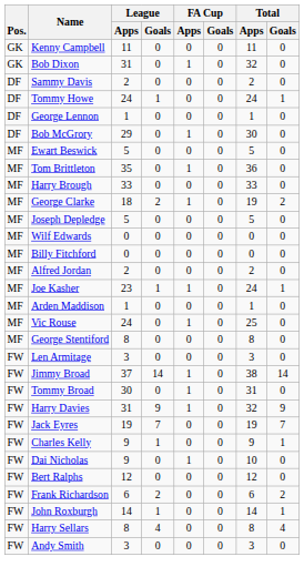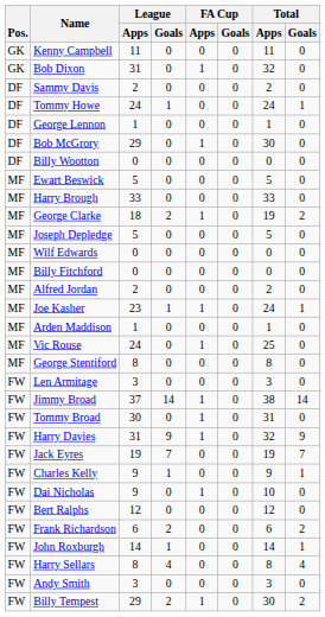 <table class="wikitable" style="text-align:center">
 <tr>
 <th rowspan="2" valign="bottom">Pos.</th>
 <th rowspan="2">Name</th>
 <th colspan="2" width="85">League</th>
 <th colspan="2" width="85">FA Cup</th>
 <th colspan="2" width="85">Total</th>
 </tr>
 <tr>
 <th>Apps</th>
 <th>Goals</th>
 <th>Apps</th>
 <th>Goals</th>
 <th>Apps</th>
 <th>Goals</th>
 </tr>
 <tr>
 <td align="left">GK</td>
 <td align="left"> <a href='#'>Kenny Campbell</a></td>
 <td>11</td>
 <td>0</td>
 <td>0</td>
 <td>0</td>
 <td>11</td>
 <td>0</td>
 </tr>
 <tr>
 <td align="left">GK</td>
 <td align="left"> <a href='#'>Bob Dixon</a></td>
 <td>31</td>
 <td>0</td>
 <td>1</td>
 <td>0</td>
 <td>32</td>
 <td>0</td>
 </tr>
 <tr>
 <td align="left">DF</td>
 <td align="left"> <a href='#'>Sammy Davis</a></td>
 <td>2</td>
 <td>0</td>
 <td>0</td>
 <td>0</td>
 <td>2</td>
 <td>0</td>
 </tr>
 <tr>
 <td align="left">DF</td>
 <td align="left"> <a href='#'>Tommy Howe</a></td>
 <td>24</td>
 <td>1</td>
 <td>0</td>
 <td>0</td>
 <td>24</td>
 <td>1</td>
 </tr>
 <tr>
 <td align="left">DF</td>
 <td align="left"> <a href='#'>George Lennon</a></td>
 <td>1</td>
 <td>0</td>
 <td>0</td>
 <td>0</td>
 <td>1</td>
 <td>0</td>
 </tr>
 <tr>
 <td align="left">DF</td>
 <td align="left"> <a href='#'>Bob McGrory</a></td>
 <td>29</td>
 <td>0</td>
 <td>1</td>
 <td>0</td>
 <td>30</td>
 <td>0</td>
 </tr>
 <tr>
+<td align="left">DF</td>
+<td align="left"> <a href='#'>Billy Wootton</a></td>
+<td>0</td>
+<td>0</td>
+<td>0</td>
+<td>0</td>
+<td>0</td>
+<td>0</td>
+</tr>
+<tr>
 <td align="left">MF</td>
 <td align="left"> <a href='#'>Ewart Beswick</a></td>
 <td>5</td>
 <td>0</td>
 <td>0</td>
 <td>0</td>
 <td>5</td>
-<td>0</td>
-</tr>
-<tr>
-<td align="left">MF</td>
-<td align="left"> <a href='#'>Tom Brittleton</a></td>
-<td>35</td>
-<td>0</td>
-<td>1</td>
-<td>0</td>
-<td>36</td>
 <td>0</td>
 </tr>
 <tr>
 <td align="left">MF</td>
 <td align="left"> <a href='#'>Harry Brough</a></td>
 <td>33</td>
 <td>0</td>
 <td>0</td>
 <td>0</td>
 <td>33</td>
 <td>0</td>
 </tr>
 <tr>
 <td align="left">MF</td>
 <td align="left"> <a href='#'>George Clarke</a></td>
 <td>18</td>
 <td>2</td>
 <td>1</td>
 <td>0</td>
 <td>19</td>
 <td>2</td>
 </tr>
 <tr>
 <td align="left">MF</td>
 <td align="left"> <a href='#'>Joseph Depledge</a></td>
 <td>5</td>
 <td>0</td>
 <td>0</td>
 <td>0</td>
 <td>5</td>
 <td>0</td>
 </tr>
 <tr>
 <td align="left">MF</td>
 <td align="left"> <a href='#'>Wilf Edwards</a></td>
 <td>0</td>
 <td>0</td>
 <td>0</td>
 <td>0</td>
 <td>0</td>
 <td>0</td>
 </tr>
 <tr>
 <td align="left">MF</td>
 <td align="left"> <a href='#'>Billy Fitchford</a></td>
 <td>0</td>
 <td>0</td>
 <td>0</td>
 <td>0</td>
 <td>0</td>
 <td>0</td>
 </tr>
 <tr>
 <td align="left">MF</td>
 <td align="left"> <a href='#'>Alfred Jordan</a></td>
 <td>2</td>
 <td>0</td>
 <td>0</td>
 <td>0</td>
 <td>2</td>
 <td>0</td>
 </tr>
 <tr>
 <td align="left">MF</td>
 <td align="left"> <a href='#'>Joe Kasher</a></td>
 <td>23</td>
 <td>1</td>
 <td>1</td>
 <td>0</td>
 <td>24</td>
 <td>1</td>
 </tr>
 <tr>
 <td align="left">MF</td>
 <td align="left"> <a href='#'>Arden Maddison</a></td>
 <td>1</td>
 <td>0</td>
 <td>0</td>
 <td>0</td>
 <td>1</td>
 <td>0</td>
 </tr>
 <tr>
 <td align="left">MF</td>
 <td align="left"> <a href='#'>Vic Rouse</a></td>
 <td>24</td>
 <td>0</td>
 <td>1</td>
 <td>0</td>
 <td>25</td>
 <td>0</td>
 </tr>
 <tr>
 <td align="left">MF</td>
 <td align="left"> <a href='#'>George Stentiford</a></td>
 <td>8</td>
 <td>0</td>
 <td>0</td>
 <td>0</td>
 <td>8</td>
 <td>0</td>
 </tr>
 <tr>
 <td align="left">FW</td>
 <td align="left"> <a href='#'>Len Armitage</a></td>
 <td>3</td>
 <td>0</td>
 <td>0</td>
 <td>0</td>
 <td>3</td>
 <td>0</td>
 </tr>
 <tr>
 <td align="left">FW</td>
 <td align="left"> <a href='#'>Jimmy Broad</a></td>
 <td>37</td>
 <td>14</td>
 <td>1</td>
 <td>0</td>
 <td>38</td>
 <td>14</td>
 </tr>
 <tr>
 <td align="left">FW</td>
 <td align="left"> <a href='#'>Tommy Broad</a></td>
 <td>30</td>
 <td>0</td>
 <td>1</td>
 <td>0</td>
 <td>31</td>
 <td>0</td>
 </tr>
 <tr>
 <td align="left">FW</td>
 <td align="left"> <a href='#'>Harry Davies</a></td>
 <td>31</td>
 <td>9</td>
 <td>1</td>
 <td>0</td>
 <td>32</td>
 <td>9</td>
 </tr>
 <tr>
 <td align="left">FW</td>
 <td align="left"> <a href='#'>Jack Eyres</a></td>
 <td>19</td>
 <td>7</td>
 <td>0</td>
 <td>0</td>
 <td>19</td>
 <td>7</td>
 </tr>
 <tr>
 <td align="left">FW</td>
 <td align="left"> <a href='#'>Charles Kelly</a></td>
 <td>9</td>
 <td>1</td>
 <td>0</td>
 <td>0</td>
 <td>9</td>
 <td>1</td>
 </tr>
 <tr>
 <td align="left">FW</td>
 <td align="left"> <a href='#'>Dai Nicholas</a></td>
 <td>9</td>
 <td>0</td>
 <td>1</td>
 <td>0</td>
 <td>10</td>
 <td>0</td>
 </tr>
 <tr>
 <td align="left">FW</td>
 <td align="left"> <a href='#'>Bert Ralphs</a></td>
 <td>12</td>
 <td>0</td>
 <td>0</td>
 <td>0</td>
 <td>12</td>
 <td>0</td>
 </tr>
 <tr>
 <td align="left">FW</td>
 <td align="left"> <a href='#'>Frank Richardson</a></td>
 <td>6</td>
 <td>2</td>
 <td>0</td>
 <td>0</td>
 <td>6</td>
 <td>2</td>
 </tr>
 <tr>
 <td align="left">FW</td>
 <td align="left"> <a href='#'>John Roxburgh</a></td>
 <td>14</td>
 <td>1</td>
 <td>0</td>
 <td>0</td>
 <td>14</td>
 <td>1</td>
 </tr>
 <tr>
 <td align="left">FW</td>
 <td align="left"> <a href='#'>Harry Sellars</a></td>
 <td>8</td>
 <td>4</td>
 <td>0</td>
 <td>0</td>
 <td>8</td>
 <td>4</td>
 </tr>
 <tr>
 <td align="left">FW</td>
 <td align="left"> <a href='#'>Andy Smith</a></td>
 <td>3</td>
 <td>0</td>
 <td>0</td>
 <td>0</td>
 <td>3</td>
 <td>0</td>
 </tr>
+<tr>
+<td align="left">FW</td>
+<td align="left"> <a href='#'>Billy Tempest</a></td>
+<td>29</td>
+<td>2</td>
+<td>1</td>
+<td>0</td>
+<td>30</td>
+<td>2</td>
+</tr>
 </table>
